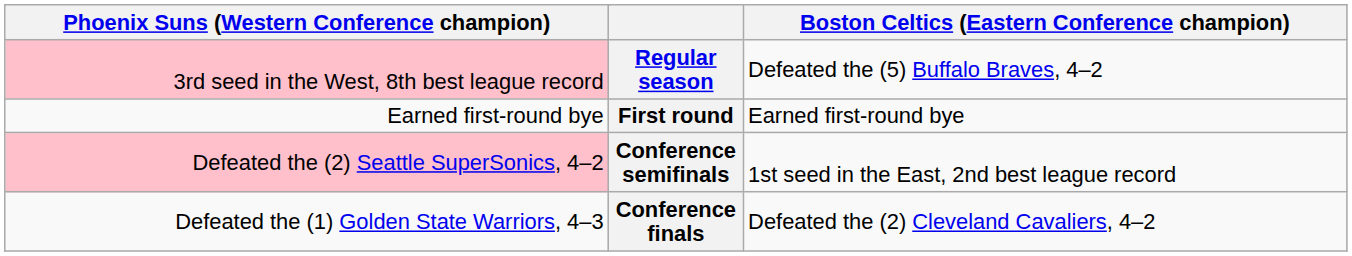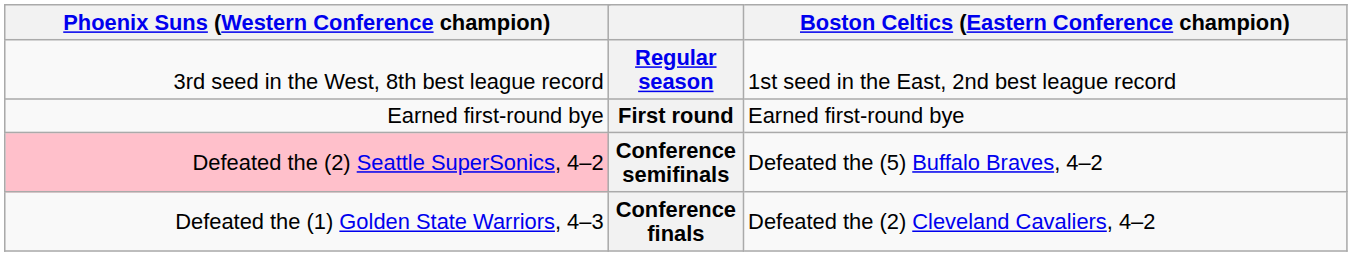 <table style="width:100%; font-size:90%" class="wikitable">
 <tr valign=top>
 <th colspan="2" style="width:45%;"><a href='#'>Phoenix Suns</a> (<a href='#'>Western Conference</a> champion)</th>
 <th></th>
 <th colspan="2" style="width:45%;"><a href='#'>Boston Celtics</a> (<a href='#'>Eastern Conference</a> champion)</th>
 </tr>
 <tr>
-<td align=right style="background: pink;"><br>3rd seed in the West, 8th best league record</td>
+<td align=right><br>3rd seed in the West, 8th best league record</td>
 <th colspan=2><a href='#'>Regular season</a></th>
-<td>Defeated the (5) <a href='#'>Buffalo Braves</a>, 4–2</td>
+<td><br>1st seed in the East, 2nd best league record</td>
 </tr>
 <tr>
 <td align=right>Earned first-round bye</td>
 <th colspan=2>First round</th>
 <td>Earned first-round bye</td>
 </tr>
 <tr>
 <td align=right style="background: pink;">Defeated the (2) <a href='#'>Seattle SuperSonics</a>, 4–2</td>
 <th colspan=2>Conference semifinals</th>
-<td><br>1st seed in the East, 2nd best league record</td>
+<td>Defeated the (5) <a href='#'>Buffalo Braves</a>, 4–2</td>
 </tr>
 <tr>
 <td align=right>Defeated the (1) <a href='#'>Golden State Warriors</a>, 4–3</td>
 <th colspan=2>Conference finals</th>
 <td>Defeated the (2) <a href='#'>Cleveland Cavaliers</a>, 4–2</td>
 </tr>
 </table>
